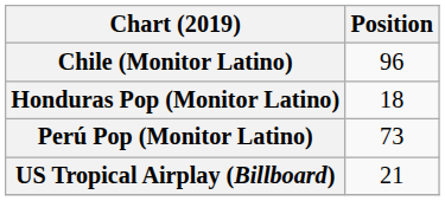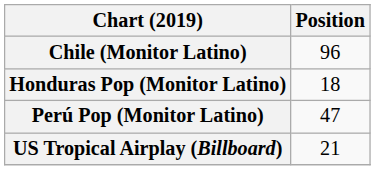 <table class="wikitable plainrowheaders sortable" style="text-align:center">
 <tr>
 <th scope="col">Chart (2019)</th>
 <th scope="col">Position</th>
 </tr>
 <tr>
 <th scope="row">Chile (Monitor Latino)</th>
 <td>96</td>
 </tr>
 <tr>
 <th scope="row">Honduras Pop (Monitor Latino)</th>
 <td>18</td>
 </tr>
 <tr>
 <th scope="row">Perú Pop (Monitor Latino)</th>
-<td>73</td>
+<td>47</td>
 </tr>
 <tr>
 <th scope="row">US Tropical Airplay (<em>Billboard</em>)</th>
 <td>21</td>
 </tr>
 <tr>
 </tr>
 </table>
